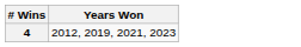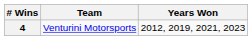 <table class="wikitable" style="font-size: 95%;">
 <tr>
 <th># Wins</th>
+<th>Team</th>
 <th>Years Won</th>
 </tr>
 <tr>
 <th>4</th>
+<td><a href='#'>Venturini Motorsports</a></td>
 <td>2012, 2019, 2021, 2023</td>
 </tr>
 </table>
